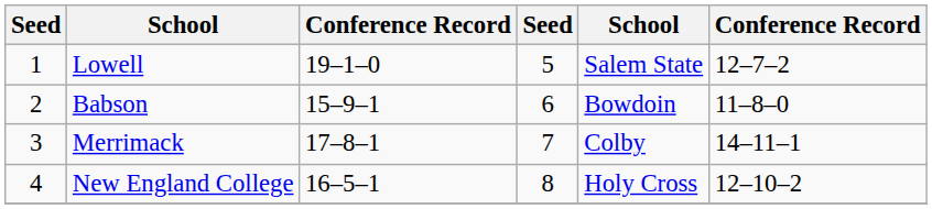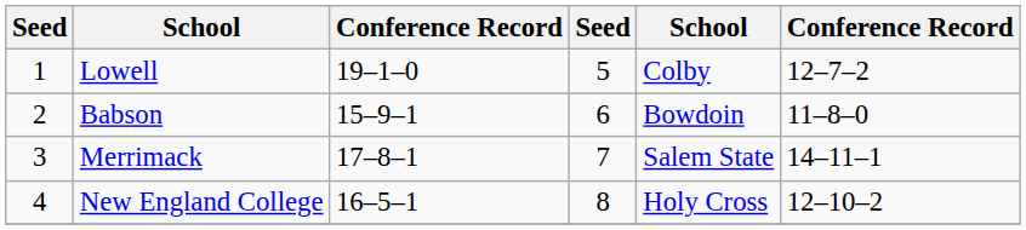 <table class="wikitable">
 <tr>
 <th>Seed</th>
 <th>School</th>
 <th>Conference Record</th>
 <th>Seed</th>
 <th>School</th>
 <th>Conference Record</th>
 </tr>
 <tr>
 <td align=center>1</td>
 <td><a href='#'>Lowell</a></td>
 <td>19–1–0</td>
 <td align=center>5</td>
-<td><a href='#'>Salem State</a></td>
+<td><a href='#'>Colby</a></td>
 <td>12–7–2</td>
 </tr>
 <tr>
 <td align=center>2</td>
 <td><a href='#'>Babson</a></td>
 <td>15–9–1</td>
 <td align=center>6</td>
 <td><a href='#'>Bowdoin</a></td>
 <td>11–8–0</td>
 </tr>
 <tr>
 <td align=center>3</td>
 <td><a href='#'>Merrimack</a></td>
 <td>17–8–1</td>
 <td align=center>7</td>
-<td><a href='#'>Colby</a></td>
+<td><a href='#'>Salem State</a></td>
 <td>14–11–1</td>
 </tr>
 <tr>
 <td align=center>4</td>
 <td><a href='#'>New England College</a></td>
 <td>16–5–1</td>
 <td align=center>8</td>
 <td><a href='#'>Holy Cross</a></td>
 <td>12–10–2</td>
 </tr>
 <tr>
 </tr>
 </table>
